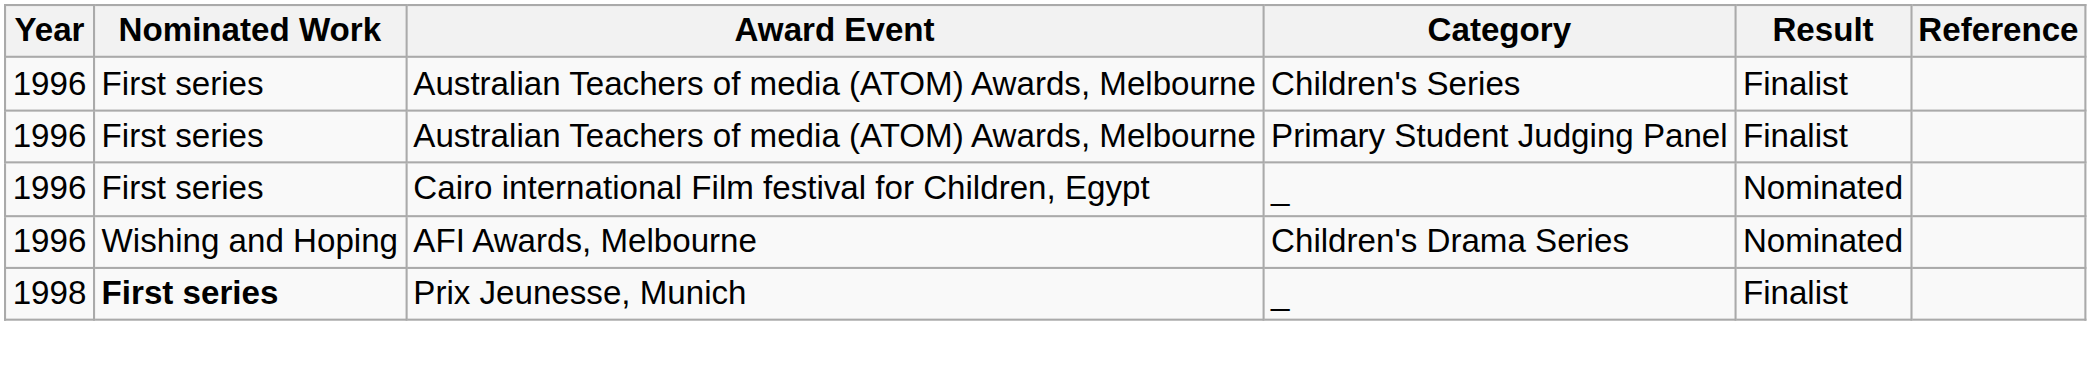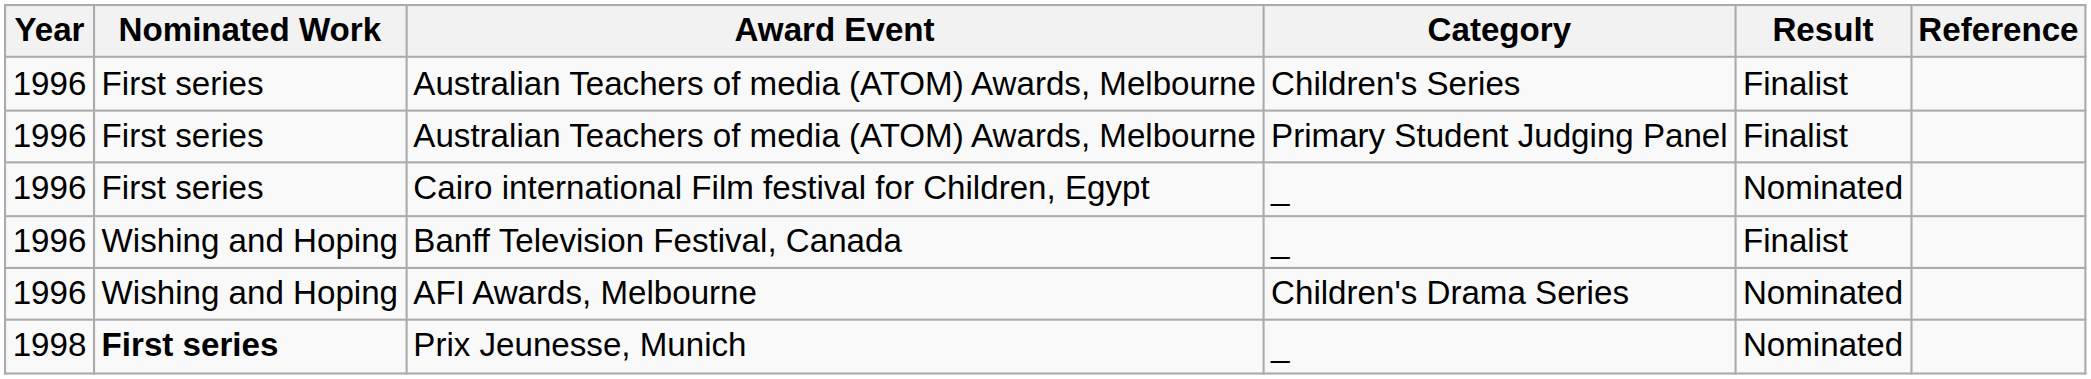 <table class="wikitable">
 <tr>
 <th>Year</th>
 <th>Nominated Work</th>
 <th>Award Event</th>
 <th>Category</th>
 <th>Result</th>
 <th>Reference</th>
 </tr>
 <tr>
 <td>1996</td>
 <td>First series</td>
 <td>Australian Teachers of media (ATOM) Awards, Melbourne</td>
 <td>Children's Series</td>
 <td>Finalist</td>
 <td></td>
 </tr>
 <tr>
 <td>1996</td>
 <td>First series</td>
 <td>Australian Teachers of media (ATOM) Awards, Melbourne</td>
 <td>Primary Student Judging Panel</td>
 <td>Finalist</td>
 <td></td>
 </tr>
 <tr>
 <td>1996</td>
 <td>First series</td>
 <td>Cairo international Film festival for Children, Egypt</td>
 <td>_</td>
 <td>Nominated</td>
 <td></td>
 </tr>
 <tr>
 <td>1996</td>
 <td>Wishing and Hoping</td>
+<td>Banff Television Festival, Canada</td>
+<td>_</td>
+<td>Finalist</td>
+<td></td>
+</tr>
+<tr>
+<td>1996</td>
+<td>Wishing and Hoping</td>
 <td>AFI Awards, Melbourne</td>
 <td>Children's Drama Series</td>
 <td>Nominated</td>
 <td></td>
 </tr>
 <tr>
 <td>1998</td>
 <td><strong>First series</strong></td>
 <td>Prix Jeunesse, Munich</td>
 <td>_</td>
-<td>Finalist</td>
+<td>Nominated</td>
 <td></td>
 </tr>
 </table>
